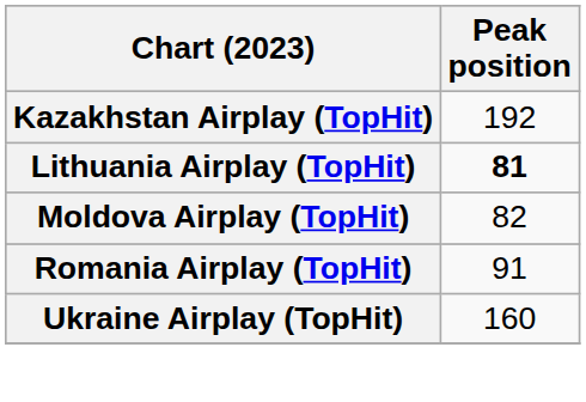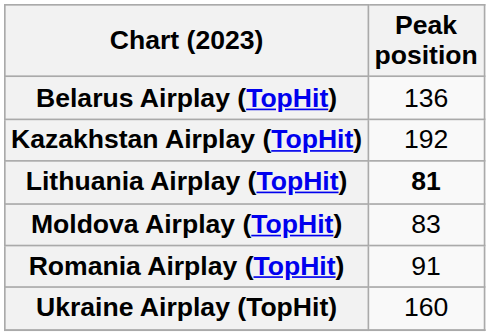 <table class="wikitable sortable plainrowheaders" style="text-align:center">
 <tr>
 <th scope="col">Chart (2023)</th>
 <th scope="col">Peak<br>position</th>
+</tr>
+<tr>
+<th scope="row">Belarus Airplay (<a href='#'>TopHit</a>)</th>
+<td>136</td>
 </tr>
 <tr>
 <th scope="row">Kazakhstan Airplay (<a href='#'>TopHit</a>)</th>
 <td>192</td>
 </tr>
 <tr>
 <th scope="row">Lithuania Airplay (<a href='#'>TopHit</a>)</th>
 <td><strong>81</strong></td>
 </tr>
 <tr>
 <th scope="row">Moldova Airplay (<a href='#'>TopHit</a>)</th>
-<td>82</td>
+<td>83</td>
 </tr>
 <tr>
 <th scope="row">Romania Airplay (<a href='#'>TopHit</a>)</th>
 <td>91</td>
 </tr>
 <tr>
 <th scope="row">Ukraine Airplay (TopHit)</th>
 <td>160</td>
 </tr>
 <tr>
 </tr>
 </table>
